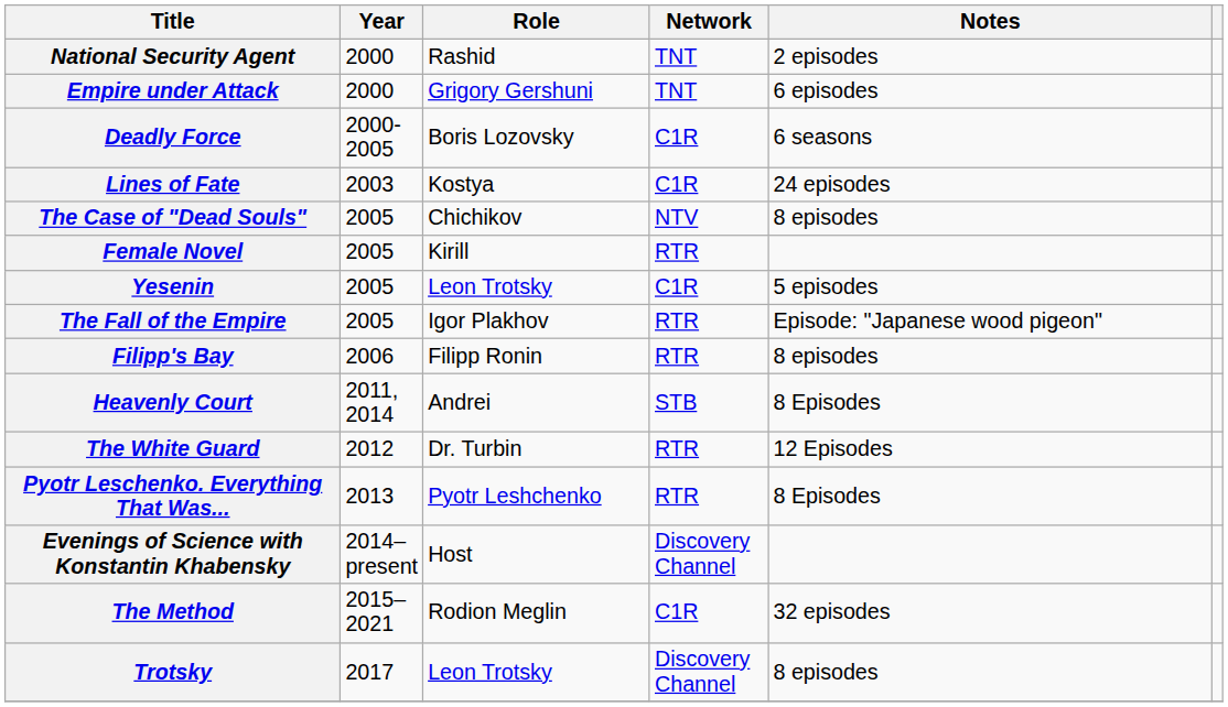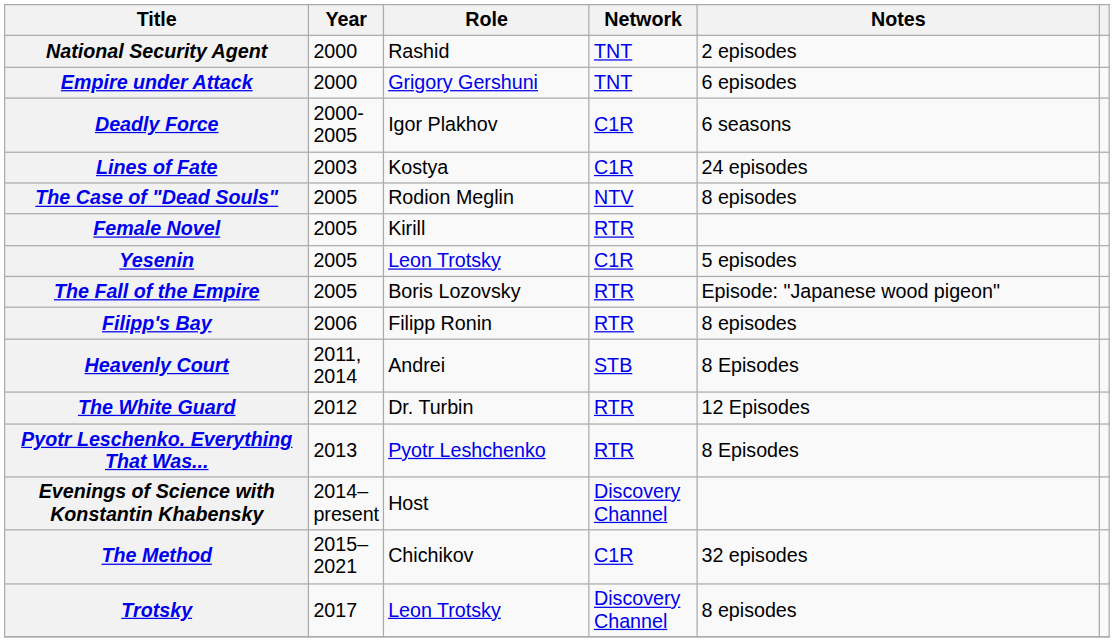 <table class="wikitable plainrowheaders sortable" style="margin-right: 0;">
 <tr>
 <th scope="col" style="width: 15em;">Title</th>
 <th scope="col" style="width: 1em;">Year</th>
 <th scope="col" style="width: 10em;">Role</th>
 <th scope="col" style="width: 5em;">Network</th>
 <th scope="col" style="width: 20em;" class="unsortable">Notes</th>
 <th scope="col" class="unsortable"></th>
 </tr>
 <tr>
 <th scope="row"><em>National Security Agent</em></th>
 <td>2000</td>
 <td>Rashid</td>
 <td><a href='#'>TNT</a></td>
 <td>2 episodes</td>
 <td align="center"></td>
 </tr>
 <tr>
 <th scope="row"><em><a href='#'>Empire under Attack</a></em></th>
 <td>2000</td>
 <td><a href='#'>Grigory Gershuni</a></td>
 <td><a href='#'>TNT</a></td>
 <td>6 episodes</td>
 <td align="center"></td>
 </tr>
 <tr>
 <th scope="row"><em><a href='#'>Deadly Force</a></em></th>
 <td>2000-2005</td>
-<td>Boris Lozovsky</td>
+<td>Igor Plakhov</td>
 <td><a href='#'>C1R</a></td>
 <td>6 seasons</td>
 <td align="center"></td>
 </tr>
 <tr>
 <th scope="row"><em><a href='#'>Lines of Fate</a></em></th>
 <td>2003</td>
 <td>Kostya</td>
 <td><a href='#'>C1R</a></td>
 <td>24 episodes</td>
 <td align="center"></td>
 </tr>
 <tr>
 <th scope="row"><em><a href='#'>The Case of "Dead Souls"</a></em></th>
 <td>2005</td>
-<td>Chichikov</td>
+<td>Rodion Meglin</td>
 <td><a href='#'>NTV</a></td>
 <td>8 episodes</td>
 <td align="center"></td>
 </tr>
 <tr>
 <th scope="row"><em><a href='#'>Female Novel</a></em></th>
 <td>2005</td>
 <td>Kirill</td>
 <td><a href='#'>RTR</a></td>
 <td></td>
 <td align="center"></td>
 </tr>
 <tr>
 <th scope="row"><em><a href='#'>Yesenin</a></em></th>
 <td>2005</td>
 <td><a href='#'>Leon Trotsky</a></td>
 <td><a href='#'>C1R</a></td>
 <td>5 episodes</td>
 <td align="center"></td>
 </tr>
 <tr>
 <th scope="row"><em><a href='#'>The Fall of the Empire</a></em></th>
 <td>2005</td>
-<td>Igor Plakhov</td>
+<td>Boris Lozovsky</td>
 <td><a href='#'>RTR</a></td>
 <td>Episode: "Japanese wood pigeon"</td>
 <td align="center"></td>
 </tr>
 <tr>
 <th scope="row"><em><a href='#'>Filipp's Bay</a></em></th>
 <td>2006</td>
 <td>Filipp Ronin</td>
 <td><a href='#'>RTR</a></td>
 <td>8 episodes</td>
 <td align="center"></td>
 </tr>
 <tr>
 <th scope="row"><em><a href='#'>Heavenly Court</a></em></th>
 <td>2011, 2014</td>
 <td>Andrei</td>
 <td><a href='#'>STB</a></td>
 <td>8 Episodes</td>
 <td align="center"></td>
 </tr>
 <tr>
 <th scope="row"><em><a href='#'>The White Guard</a></em></th>
 <td>2012</td>
 <td>Dr. Turbin</td>
 <td><a href='#'>RTR</a></td>
 <td>12 Episodes</td>
 <td align="center"></td>
 </tr>
 <tr>
 <th scope="row"><em><a href='#'>Pyotr Leschenko. Everything That Was...</a></em></th>
 <td>2013</td>
 <td><a href='#'>Pyotr Leshchenko</a></td>
 <td><a href='#'>RTR</a></td>
 <td>8 Episodes</td>
 <td align="center"></td>
 </tr>
 <tr>
 <th scope="row"><em>Evenings of Science with Konstantin Khabensky</em></th>
 <td>2014–present</td>
 <td>Host</td>
 <td><a href='#'>Discovery Channel</a></td>
 <td></td>
 <td align="center"></td>
 </tr>
 <tr>
 <th scope="row"><em><a href='#'>The Method</a></em></th>
 <td>2015–2021</td>
-<td>Rodion Meglin</td>
+<td>Chichikov</td>
 <td><a href='#'>C1R</a></td>
 <td>32 episodes</td>
 <td align="center"></td>
 </tr>
 <tr>
 <th scope="row"><em><a href='#'>Trotsky</a></em></th>
 <td>2017</td>
 <td><a href='#'>Leon Trotsky</a></td>
 <td><a href='#'>Discovery Channel</a></td>
 <td>8 episodes</td>
 <td align="center"></td>
 </tr>
 <tr>
 </tr>
 </table>
